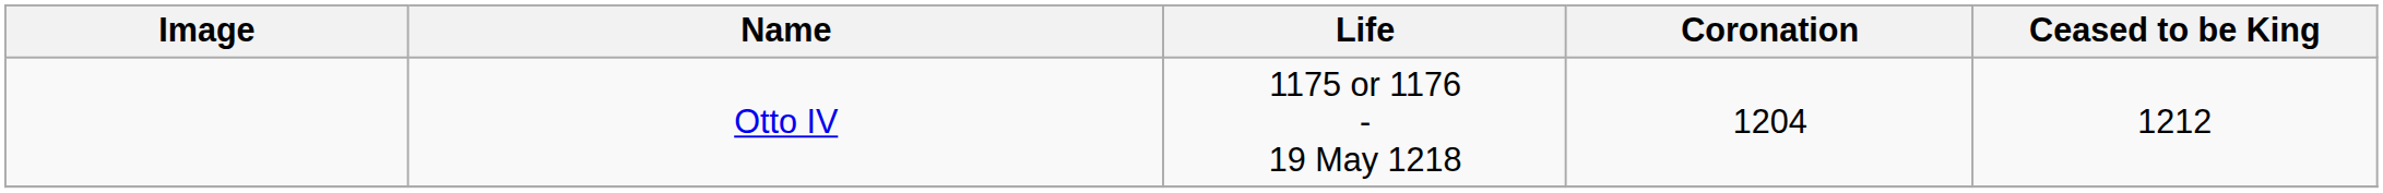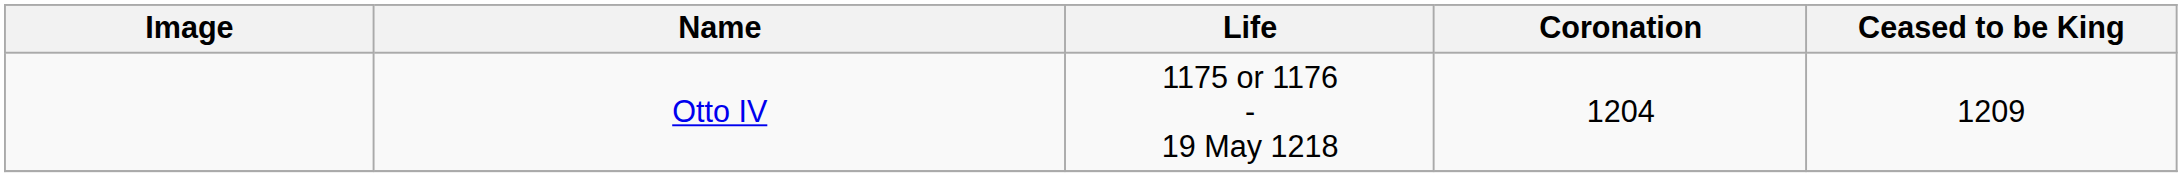 <table width=90% class="wikitable">
 <tr>
 <th width=8%>Image</th>
 <th width=15%>Name</th>
 <th width=8%>Life</th>
 <th width=8%>Coronation</th>
 <th width=8%>Ceased to be King</th>
 </tr>
 <tr>
 <td></td>
 <td align="center"><a href='#'>Otto IV</a></td>
 <td align="center">1175 or 1176<br>-<br>19 May 1218</td>
 <td align="center">1204</td>
-<td align="center">1212</td>
+<td align="center">1209</td>
 </tr>
 <tr>
 </tr>
 </table>
